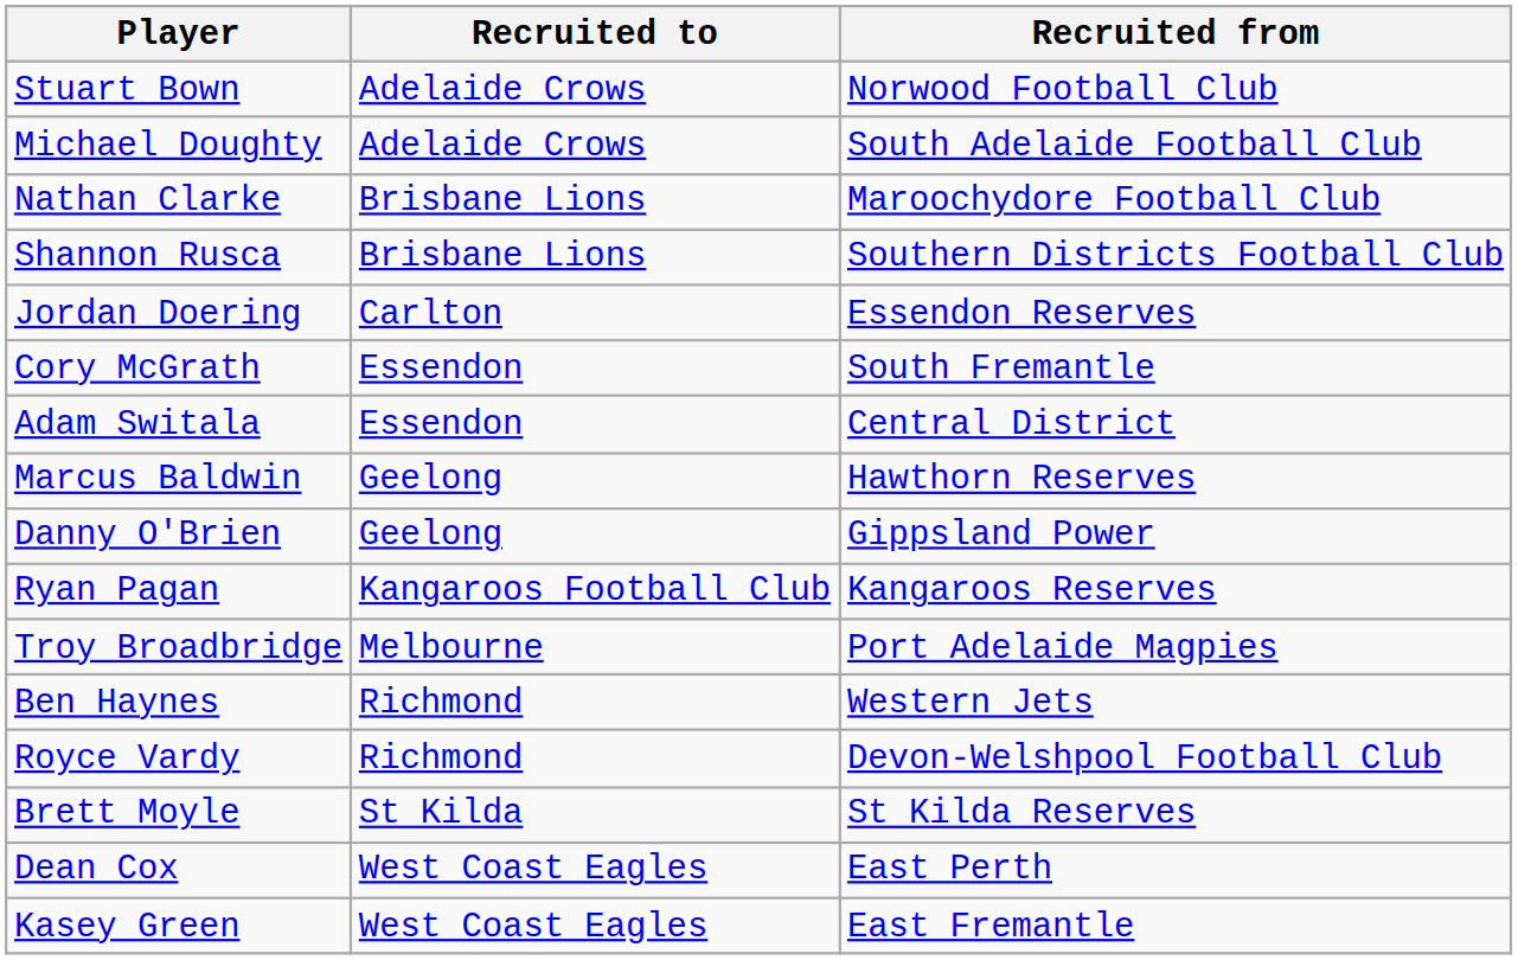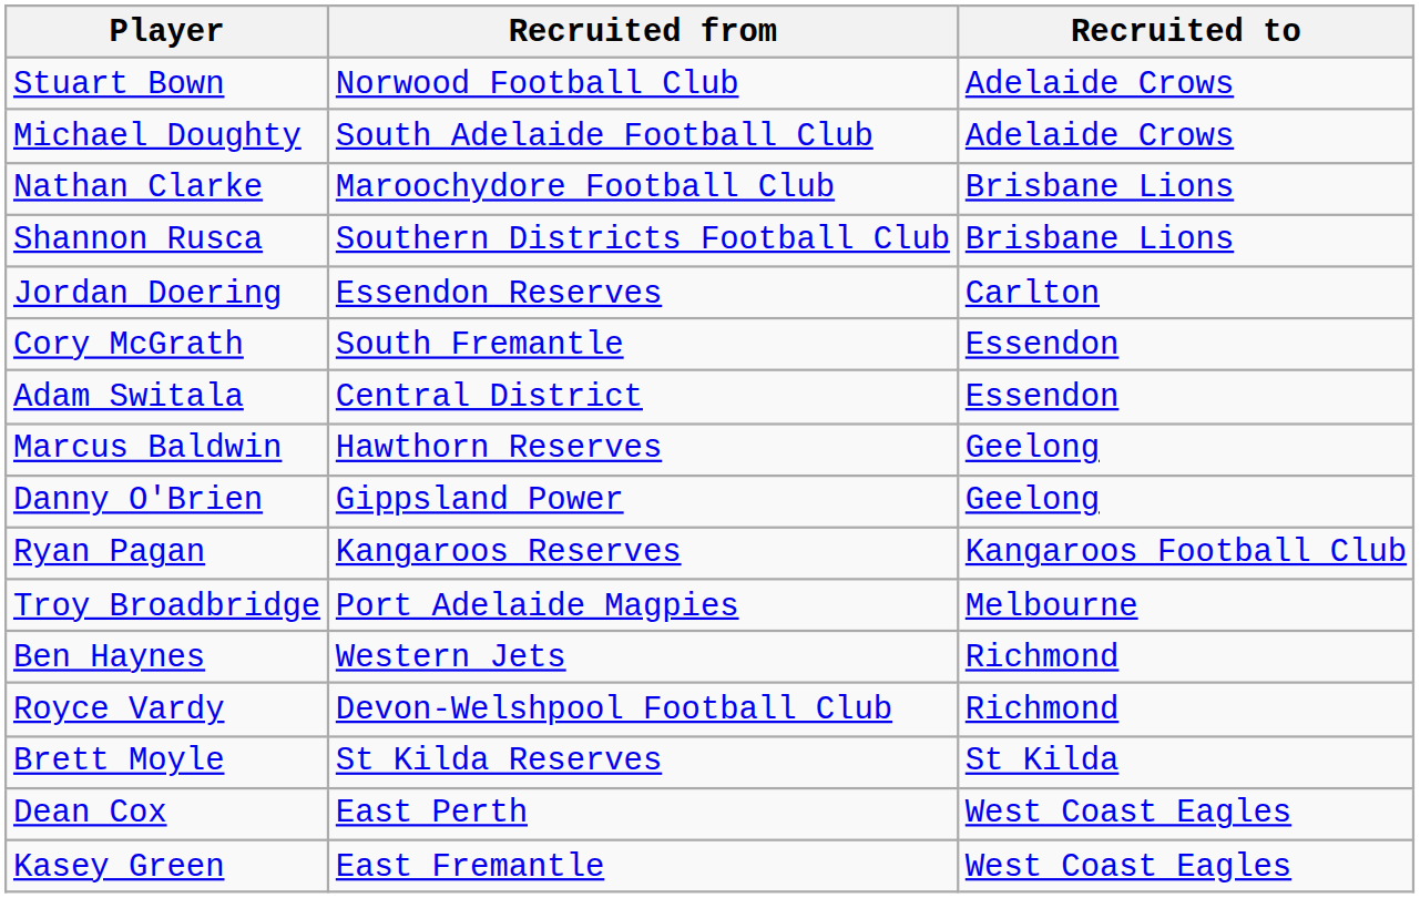 <table class="wikitable sortable">
 <tr>
 <th>Player</th>
+<th>Recruited from</th>
 <th>Recruited to</th>
-<th>Recruited from</th>
 </tr>
 <tr>
 <td><a href='#'>Stuart Bown</a></td>
+<td><a href='#'>Norwood Football Club</a></td>
 <td><a href='#'>Adelaide Crows</a></td>
-<td><a href='#'>Norwood Football Club</a></td>
 </tr>
 <tr>
 <td><a href='#'>Michael Doughty</a></td>
+<td><a href='#'>South Adelaide Football Club</a></td>
 <td><a href='#'>Adelaide Crows</a></td>
-<td><a href='#'>South Adelaide Football Club</a></td>
 </tr>
 <tr>
 <td><a href='#'>Nathan Clarke</a></td>
+<td><a href='#'>Maroochydore Football Club</a></td>
 <td><a href='#'>Brisbane Lions</a></td>
-<td><a href='#'>Maroochydore Football Club</a></td>
 </tr>
 <tr>
 <td><a href='#'>Shannon Rusca</a></td>
+<td><a href='#'>Southern Districts Football Club</a></td>
 <td><a href='#'>Brisbane Lions</a></td>
-<td><a href='#'>Southern Districts Football Club</a></td>
 </tr>
 <tr>
 <td><a href='#'>Jordan Doering</a></td>
+<td><a href='#'>Essendon Reserves</a></td>
 <td><a href='#'>Carlton</a></td>
-<td><a href='#'>Essendon Reserves</a></td>
 </tr>
 <tr>
 <td><a href='#'>Cory McGrath</a></td>
+<td><a href='#'>South Fremantle</a></td>
 <td><a href='#'>Essendon</a></td>
-<td><a href='#'>South Fremantle</a></td>
 </tr>
 <tr>
 <td><a href='#'>Adam Switala</a></td>
+<td><a href='#'>Central District</a></td>
 <td><a href='#'>Essendon</a></td>
-<td><a href='#'>Central District</a></td>
 </tr>
 <tr>
 <td><a href='#'>Marcus Baldwin</a></td>
+<td><a href='#'>Hawthorn Reserves</a></td>
 <td><a href='#'>Geelong</a></td>
-<td><a href='#'>Hawthorn Reserves</a></td>
 </tr>
 <tr>
 <td><a href='#'>Danny O'Brien</a></td>
+<td><a href='#'>Gippsland Power</a></td>
 <td><a href='#'>Geelong</a></td>
-<td><a href='#'>Gippsland Power</a></td>
 </tr>
 <tr>
 <td><a href='#'>Ryan Pagan</a></td>
+<td><a href='#'>Kangaroos Reserves</a></td>
 <td><a href='#'>Kangaroos Football Club</a></td>
-<td><a href='#'>Kangaroos Reserves</a></td>
 </tr>
 <tr>
 <td><a href='#'>Troy Broadbridge</a></td>
+<td><a href='#'>Port Adelaide Magpies</a></td>
 <td><a href='#'>Melbourne</a></td>
-<td><a href='#'>Port Adelaide Magpies</a></td>
 </tr>
 <tr>
 <td><a href='#'>Ben Haynes</a></td>
+<td><a href='#'>Western Jets</a></td>
 <td><a href='#'>Richmond</a></td>
-<td><a href='#'>Western Jets</a></td>
 </tr>
 <tr>
 <td><a href='#'>Royce Vardy</a></td>
+<td><a href='#'>Devon-Welshpool Football Club</a></td>
 <td><a href='#'>Richmond</a></td>
-<td><a href='#'>Devon-Welshpool Football Club</a></td>
 </tr>
 <tr>
 <td><a href='#'>Brett Moyle</a></td>
+<td><a href='#'>St Kilda Reserves</a></td>
 <td><a href='#'>St Kilda</a></td>
-<td><a href='#'>St Kilda Reserves</a></td>
 </tr>
 <tr>
 <td><a href='#'>Dean Cox</a></td>
+<td><a href='#'>East Perth</a></td>
 <td><a href='#'>West Coast Eagles</a></td>
-<td><a href='#'>East Perth</a></td>
 </tr>
 <tr>
 <td><a href='#'>Kasey Green</a></td>
+<td><a href='#'>East Fremantle</a></td>
 <td><a href='#'>West Coast Eagles</a></td>
-<td><a href='#'>East Fremantle</a></td>
 </tr>
 </table>
